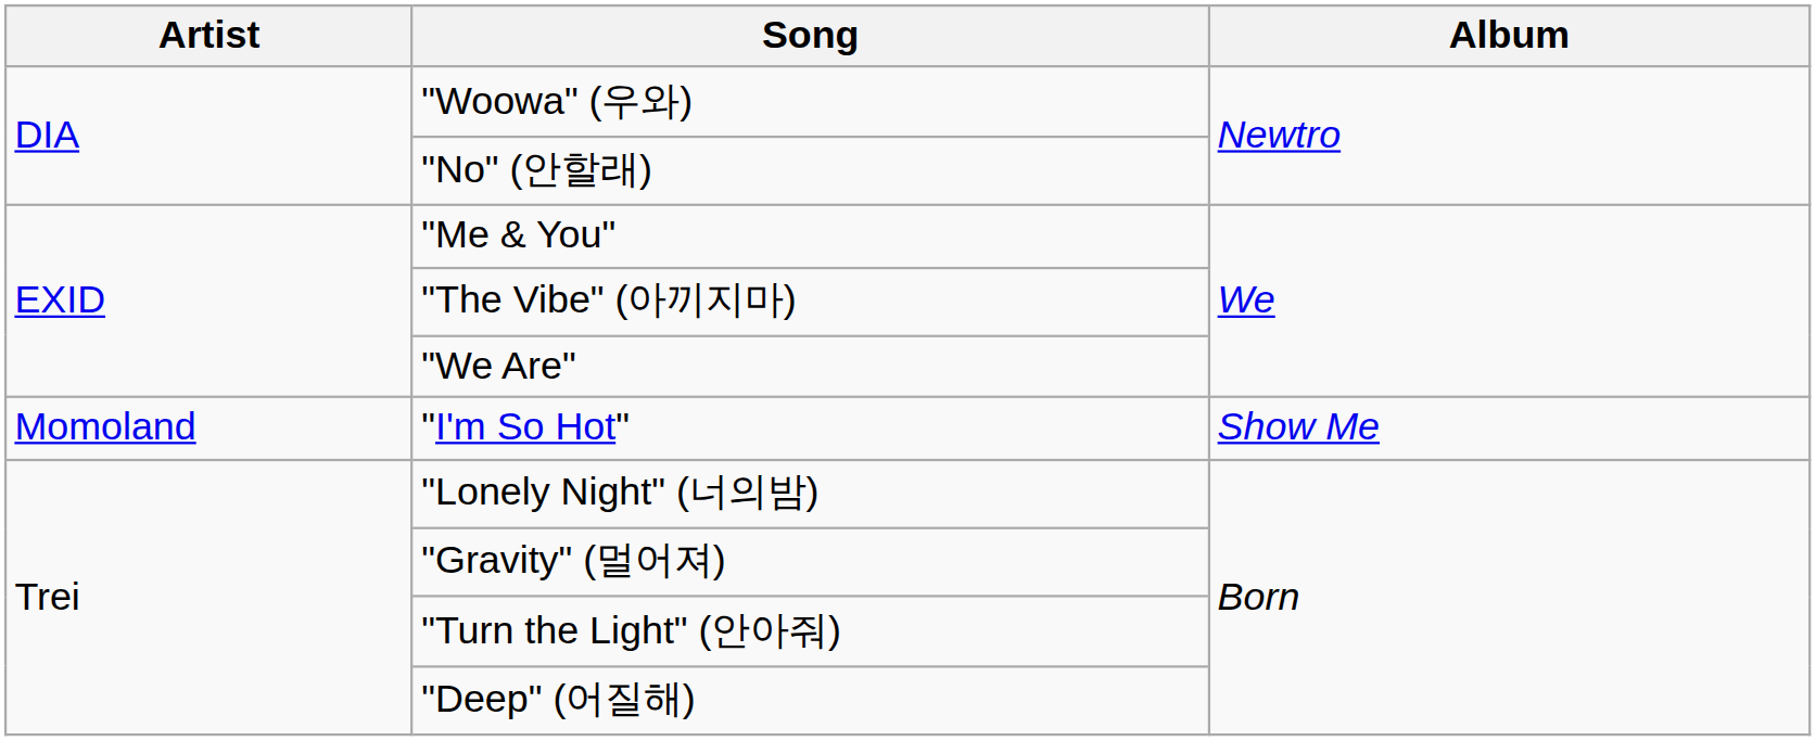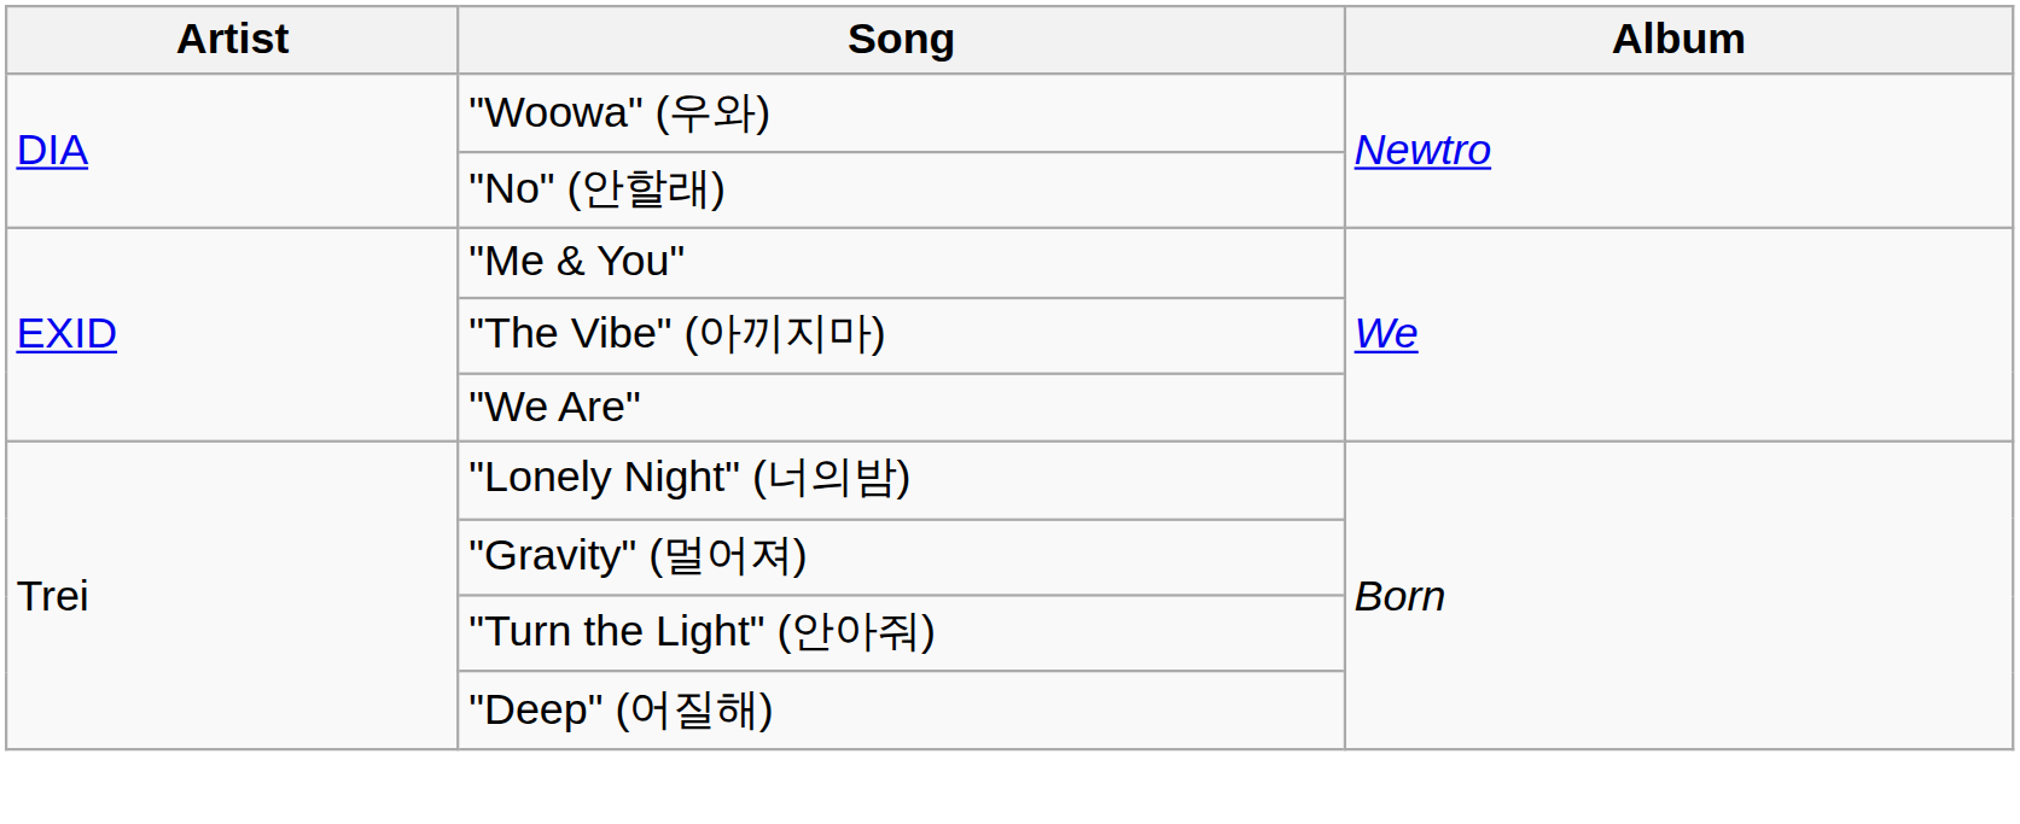 <table class="wikitable">
 <tr>
 <th style="width:10em">Artist</th>
 <th style="width:20em">Song</th>
 <th style="width:15em">Album</th>
 </tr>
 <tr>
 <td rowspan="2"><a href='#'>DIA</a></td>
 <td>"Woowa" (우와)</td>
 <td rowspan="2"><em><a href='#'>Newtro</a></em></td>
 </tr>
 <tr>
 <td>"No" (안할래)</td>
 </tr>
 <tr>
 <td rowspan="3"><a href='#'>EXID</a></td>
 <td>"Me & You"</td>
 <td rowspan="3"><em><a href='#'>We</a></em></td>
 </tr>
 <tr>
 <td>"The Vibe" (아끼지마)</td>
 </tr>
 <tr>
 <td>"We Are"</td>
 </tr>
 <tr>
-<td><a href='#'>Momoland</a></td>
-<td>"<a href='#'>I'm So Hot</a>"</td>
-<td><em><a href='#'>Show Me</a></em></td>
-</tr>
-<tr>
 <td rowspan="4">Trei</td>
 <td>"Lonely Night" (너의밤)</td>
 <td rowspan="4"><em>Born</em></td>
 </tr>
 <tr>
 <td>"Gravity" (멀어져)</td>
 </tr>
 <tr>
 <td>"Turn the Light" (안아줘)</td>
 </tr>
 <tr>
 <td>"Deep" (어질해)</td>
 </tr>
 </table>
